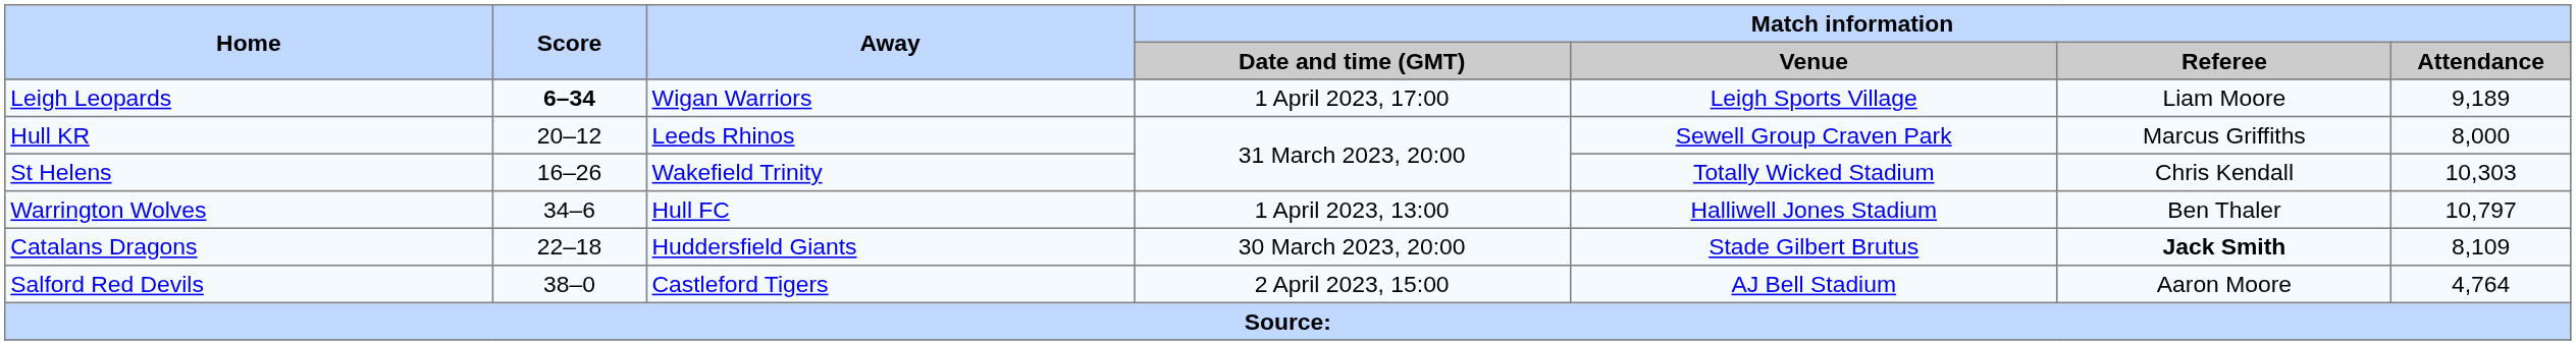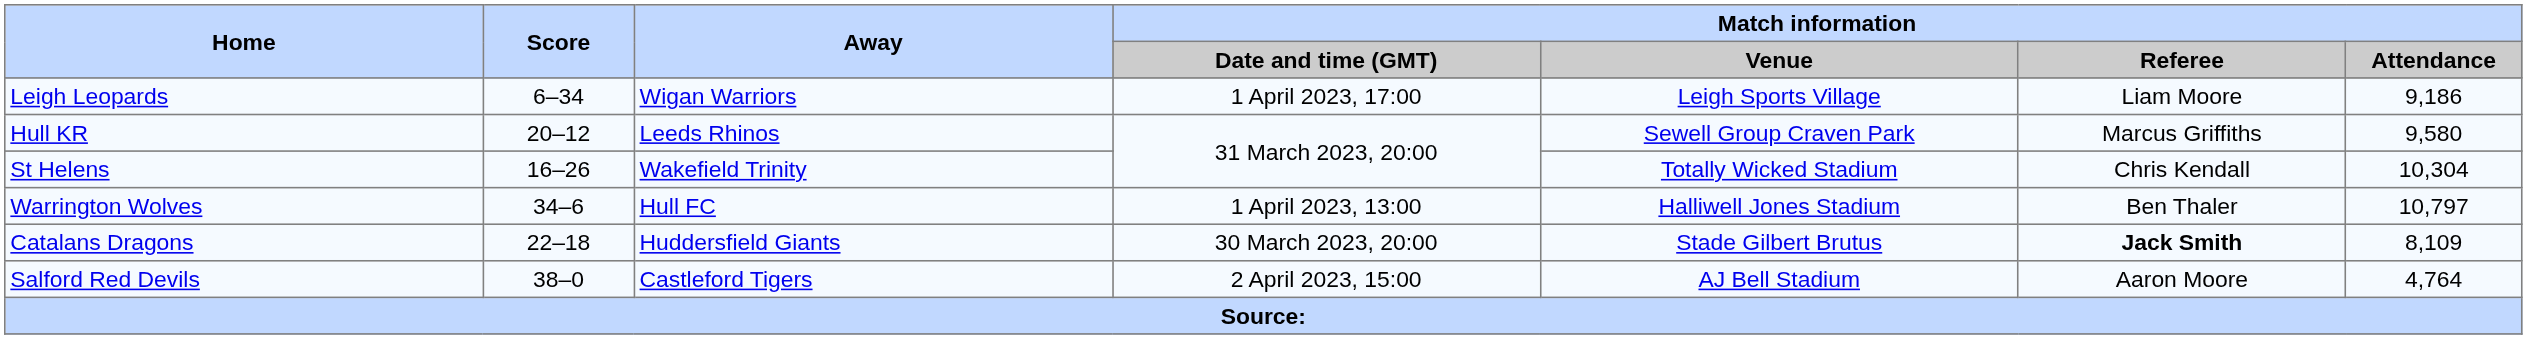 <table border=1 style="border-collapse:collapse; font-size:90%; text-align:center;" cellpadding=3 cellspacing=0 width=100%>
 <tr style="background:#C1D8ff;">
 <th scope="col" rowspan=2 width=19%>Home</th>
 <th scope="col" rowspan=2 width=6%>Score</th>
 <th scope="col" rowspan=2 width=19%>Away</th>
 <th colspan=4>Match information</th>
 </tr>
 <tr style="background:#CCCCCC;">
 <th scope="col" width=17%>Date and time (GMT)</th>
 <th scope="col" width=19%>Venue</th>
 <th scope="col" width=13%>Referee</th>
 <th scope="col" width=7%>Attendance</th>
 </tr>
 <tr style="background:#F5FAFF;">
 <td style="text-align:left;"> <a href='#'>Leigh Leopards</a></td>
-<td><strong>6–34</strong></td>
+<td>6–34</td>
 <td style="text-align:left;"> <a href='#'>Wigan Warriors</a></td>
 <td>1 April 2023, 17:00</td>
 <td><a href='#'>Leigh Sports Village</a></td>
 <td>Liam Moore</td>
-<td>9,189</td>
+<td>9,186</td>
 </tr>
 <tr style="background:#F5FAFF;">
 <td style="text-align:left;"> <a href='#'>Hull KR</a></td>
 <td>20–12</td>
 <td style="text-align:left;"> <a href='#'>Leeds Rhinos</a></td>
 <td rowspan=2>31 March 2023, 20:00</td>
 <td><a href='#'>Sewell Group Craven Park</a></td>
 <td>Marcus Griffiths</td>
-<td>8,000</td>
+<td>9,580</td>
 </tr>
 <tr style="background:#F5FAFF;">
 <td style="text-align:left;"> <a href='#'>St Helens</a></td>
 <td>16–26</td>
 <td style="text-align:left;"> <a href='#'>Wakefield Trinity</a></td>
 <td><a href='#'>Totally Wicked Stadium</a></td>
 <td>Chris Kendall</td>
-<td>10,303</td>
+<td>10,304</td>
 </tr>
 <tr style="background:#F5FAFF;">
 <td style="text-align:left;"> <a href='#'>Warrington Wolves</a></td>
 <td>34–6</td>
 <td style="text-align:left;"> <a href='#'>Hull FC</a></td>
 <td>1 April 2023, 13:00</td>
 <td><a href='#'>Halliwell Jones Stadium</a></td>
 <td>Ben Thaler</td>
 <td>10,797</td>
 </tr>
 <tr style="background:#F5FAFF;">
 <td style="text-align:left;"> <a href='#'>Catalans Dragons</a></td>
 <td>22–18</td>
 <td style="text-align:left;"> <a href='#'>Huddersfield Giants</a></td>
 <td>30 March 2023, 20:00</td>
 <td><a href='#'>Stade Gilbert Brutus</a></td>
 <td><strong>Jack Smith</strong></td>
 <td>8,109</td>
 </tr>
 <tr style="background:#F5FAFF;">
 <td style="text-align:left;"> <a href='#'>Salford Red Devils</a></td>
 <td>38–0</td>
 <td style="text-align:left;"> <a href='#'>Castleford Tigers</a></td>
 <td>2 April 2023, 15:00</td>
 <td><a href='#'>AJ Bell Stadium</a></td>
 <td>Aaron Moore</td>
 <td>4,764</td>
 </tr>
 <tr style="background:#c1d8ff;">
 <th colspan=7>Source:</th>
 </tr>
 </table>
